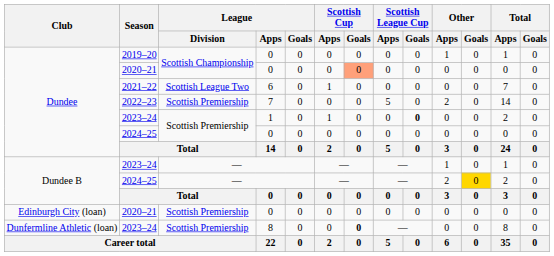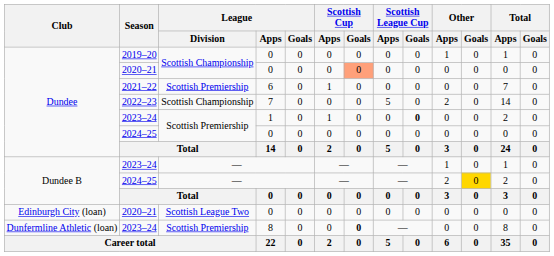 <table class="wikitable" style="text-align:center">
 <tr>
 <th rowspan="2">Club</th>
 <th rowspan="2">Season</th>
 <th colspan="3">League</th>
 <th colspan="2"><a href='#'>Scottish Cup</a></th>
 <th colspan="2"><a href='#'>Scottish League Cup</a></th>
 <th colspan="2">Other</th>
 <th colspan="2">Total</th>
 </tr>
 <tr>
 <th>Division</th>
 <th width="40">Apps</th>
 <th width="40">Goals</th>
 <th width="40">Apps</th>
 <th width="40">Goals</th>
 <th width="40">Apps</th>
 <th width="40">Goals</th>
 <th width="40">Apps</th>
 <th width="40">Goals</th>
 <th width="40">Apps</th>
 <th width="40">Goals</th>
 </tr>
 <tr>
 <td rowspan="7"><a href='#'>Dundee</a></td>
 <td><a href='#'>2019–20</a></td>
 <td rowspan="2"><a href='#'>Scottish Championship</a></td>
 <td>0</td>
 <td>0</td>
 <td>0</td>
 <td>0</td>
 <td>0</td>
 <td>0</td>
 <td>1</td>
 <td>0</td>
 <td>1</td>
 <td>0</td>
 </tr>
 <tr>
 <td><a href='#'>2020–21</a></td>
 <td>0</td>
 <td>0</td>
 <td>0</td>
 <td style="background: lightsalmon;">0</td>
 <td>0</td>
 <td>0</td>
 <td>0</td>
 <td>0</td>
 <td>0</td>
 <td>0</td>
 </tr>
 <tr>
 <td><a href='#'>2021–22</a></td>
-<td><a href='#'>Scottish League Two</a></td>
+<td><a href='#'>Scottish Premiership</a></td>
 <td>6</td>
 <td>0</td>
 <td>1</td>
 <td>0</td>
 <td>0</td>
 <td>0</td>
 <td>0</td>
 <td>0</td>
 <td>7</td>
 <td>0</td>
 </tr>
 <tr>
 <td><a href='#'>2022–23</a></td>
-<td><a href='#'>Scottish Premiership</a></td>
+<td>Scottish Championship</td>
 <td>7</td>
 <td>0</td>
 <td>0</td>
 <td>0</td>
 <td>5</td>
 <td>0</td>
 <td>2</td>
 <td>0</td>
 <td>14</td>
 <td>0</td>
 </tr>
 <tr>
 <td><a href='#'>2023–24</a></td>
 <td rowspan="2">Scottish Premiership</td>
 <td>1</td>
 <td>0</td>
 <td>1</td>
 <td>0</td>
 <td>0</td>
 <td><strong>0</strong></td>
 <td>0</td>
 <td>0</td>
 <td>2</td>
 <td>0</td>
 </tr>
 <tr>
 <td><a href='#'>2024–25</a></td>
 <td>0</td>
 <td>0</td>
 <td>0</td>
 <td>0</td>
 <td>0</td>
 <td>0</td>
 <td>0</td>
 <td>0</td>
 <td>0</td>
 <td>0</td>
 </tr>
 <tr>
 <th colspan="2">Total</th>
 <th>14</th>
 <th>0</th>
 <th>2</th>
 <th>0</th>
 <th>5</th>
 <th>0</th>
 <th>3</th>
 <th>0</th>
 <th>24</th>
 <th>0</th>
 </tr>
 <tr>
 <td rowspan="3">Dundee B</td>
 <td><a href='#'>2023–24</a></td>
 <td colspan="3">—</td>
 <td colspan="2">—</td>
 <td colspan="2">—</td>
 <td>1</td>
 <td>0</td>
 <td>1</td>
 <td>0</td>
 </tr>
 <tr>
 <td><a href='#'>2024–25</a></td>
 <td colspan="3">—</td>
 <td colspan="2">—</td>
 <td colspan="2">—</td>
 <td>2</td>
 <td style="background: gold;">0</td>
 <td>2</td>
 <td>0</td>
 </tr>
 <tr>
 <th colspan="2">Total</th>
 <th>0</th>
 <th>0</th>
 <th>0</th>
 <th>0</th>
 <th>0</th>
 <th>0</th>
 <th>3</th>
 <th>0</th>
 <th>3</th>
 <th>0</th>
 </tr>
 <tr>
 <td><a href='#'>Edinburgh City</a> (loan)</td>
 <td><a href='#'>2020–21</a></td>
-<td><a href='#'>Scottish Premiership</a></td>
+<td><a href='#'>Scottish League Two</a></td>
 <td>0</td>
 <td>0</td>
 <td>0</td>
 <td>0</td>
 <td>0</td>
 <td>0</td>
 <td>0</td>
 <td>0</td>
 <td>0</td>
 <td>0</td>
 </tr>
 <tr>
 <td><a href='#'>Dunfermline Athletic</a> (loan)</td>
 <td><a href='#'>2023–24</a></td>
 <td><a href='#'>Scottish Premiership</a></td>
 <td>8</td>
 <td>0</td>
 <td>0</td>
 <td><strong>0</strong></td>
 <td colspan="2">—</td>
 <td>0</td>
 <td>0</td>
 <td>8</td>
 <td>0</td>
 </tr>
 <tr>
 <th colspan="3">Career total</th>
 <th>22</th>
 <th>0</th>
 <th>2</th>
 <th>0</th>
 <th>5</th>
 <th>0</th>
 <th>6</th>
 <th>0</th>
 <th>35</th>
 <th>0</th>
 </tr>
 </table>
